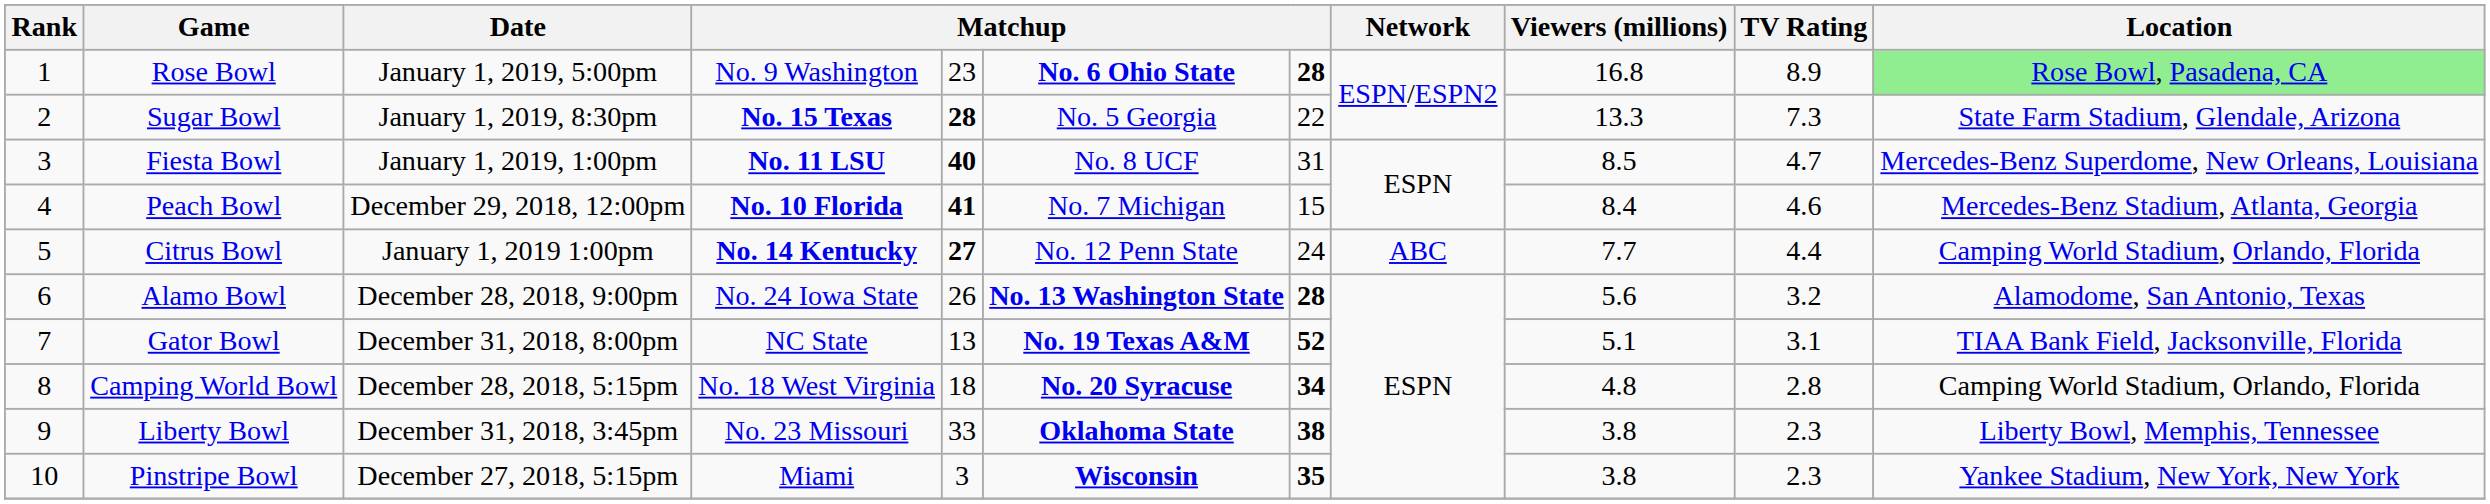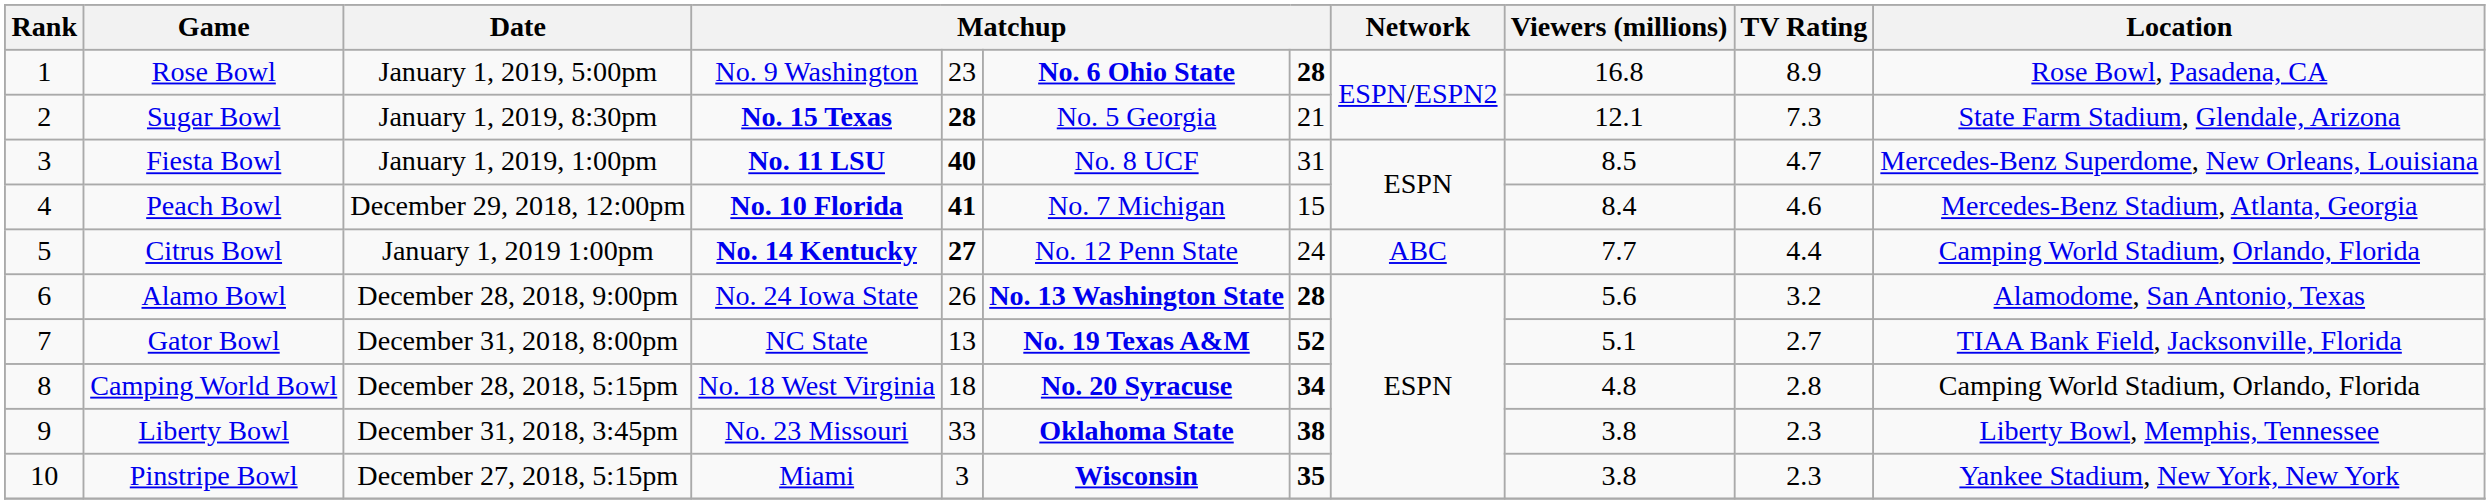 <table class="wikitable" style="font-size: 94%;text-align:center;">
 <tr>
 <th>Rank</th>
 <th>Game</th>
 <th>Date</th>
 <th colspan=4>Matchup</th>
 <th>Network</th>
 <th>Viewers (millions)</th>
 <th>TV Rating</th>
 <th>Location</th>
 </tr>
 <tr>
 <td>1</td>
 <td><a href='#'>Rose Bowl</a></td>
 <td>January 1, 2019, 5:00pm</td>
 <td><a href='#'>No. 9 Washington</a></td>
 <td>23</td>
 <td><strong><a href='#'>No. 6 Ohio State</a></strong></td>
 <td><strong>28</strong></td>
 <td rowspan="2"><a href='#'>ESPN</a>/<a href='#'>ESPN2</a></td>
 <td>16.8</td>
 <td>8.9</td>
-<td style="background: lightgreen;"><a href='#'>Rose Bowl</a>, <a href='#'>Pasadena, CA</a></td>
+<td><a href='#'>Rose Bowl</a>, <a href='#'>Pasadena, CA</a></td>
 </tr>
 <tr>
 <td>2</td>
 <td><a href='#'>Sugar Bowl</a></td>
 <td>January 1, 2019, 8:30pm</td>
 <td><strong><a href='#'>No. 15 Texas</a></strong></td>
 <td><strong>28</strong></td>
 <td><a href='#'>No. 5 Georgia</a></td>
-<td>22</td>
-<td>13.3</td>
+<td>21</td>
+<td>12.1</td>
 <td>7.3</td>
 <td><a href='#'>State Farm Stadium</a>, <a href='#'>Glendale, Arizona</a></td>
 </tr>
 <tr>
 <td>3</td>
 <td><a href='#'>Fiesta Bowl</a></td>
 <td>January 1, 2019, 1:00pm</td>
 <td><strong><a href='#'>No. 11 LSU</a></strong></td>
 <td><strong>40</strong></td>
 <td><a href='#'>No. 8 UCF</a></td>
 <td>31</td>
 <td rowspan="2">ESPN</td>
 <td>8.5</td>
 <td>4.7</td>
 <td><a href='#'>Mercedes-Benz Superdome</a>, <a href='#'>New Orleans, Louisiana</a></td>
 </tr>
 <tr>
 <td>4</td>
 <td><a href='#'>Peach Bowl</a></td>
 <td>December 29, 2018, 12:00pm</td>
 <td><strong><a href='#'>No. 10 Florida</a></strong></td>
 <td><strong>41</strong></td>
 <td><a href='#'>No. 7 Michigan</a></td>
 <td>15</td>
 <td>8.4</td>
 <td>4.6</td>
 <td><a href='#'>Mercedes-Benz Stadium</a>, <a href='#'>Atlanta, Georgia</a></td>
 </tr>
 <tr>
 <td>5</td>
 <td><a href='#'>Citrus Bowl</a></td>
 <td>January 1, 2019 1:00pm</td>
 <td><strong><a href='#'>No. 14 Kentucky</a></strong></td>
 <td><strong>27</strong></td>
 <td><a href='#'>No. 12 Penn State</a></td>
 <td>24</td>
 <td><a href='#'>ABC</a></td>
 <td>7.7</td>
 <td>4.4</td>
 <td><a href='#'>Camping World Stadium</a>, <a href='#'>Orlando, Florida</a></td>
 </tr>
 <tr>
 <td>6</td>
 <td><a href='#'>Alamo Bowl</a></td>
 <td>December 28, 2018, 9:00pm</td>
 <td><a href='#'>No. 24 Iowa State</a></td>
 <td>26</td>
 <td><strong><a href='#'>No. 13 Washington State</a></strong></td>
 <td><strong>28</strong></td>
 <td rowspan="5">ESPN</td>
 <td>5.6</td>
 <td>3.2</td>
 <td><a href='#'>Alamodome</a>, <a href='#'>San Antonio, Texas</a></td>
 </tr>
 <tr>
 <td>7</td>
 <td><a href='#'>Gator Bowl</a></td>
 <td>December 31, 2018, 8:00pm</td>
 <td><a href='#'>NC State</a></td>
 <td>13</td>
 <td><strong><a href='#'>No. 19 Texas A&M</a></strong></td>
 <td><strong>52</strong></td>
 <td>5.1</td>
-<td>3.1</td>
+<td>2.7</td>
 <td><a href='#'>TIAA Bank Field</a>, <a href='#'>Jacksonville, Florida</a></td>
 </tr>
 <tr>
 <td>8</td>
 <td><a href='#'>Camping World Bowl</a></td>
 <td>December 28, 2018, 5:15pm</td>
 <td><a href='#'>No. 18 West Virginia</a></td>
 <td>18</td>
 <td><strong><a href='#'>No. 20 Syracuse</a></strong></td>
 <td><strong>34</strong></td>
 <td>4.8</td>
 <td>2.8</td>
 <td>Camping World Stadium, Orlando, Florida</td>
 </tr>
 <tr>
 <td>9</td>
 <td><a href='#'>Liberty Bowl</a></td>
 <td>December 31, 2018, 3:45pm</td>
 <td><a href='#'>No. 23 Missouri</a></td>
 <td>33</td>
 <td><strong><a href='#'>Oklahoma State</a></strong></td>
 <td><strong>38</strong></td>
 <td>3.8</td>
 <td>2.3</td>
 <td><a href='#'>Liberty Bowl</a>, <a href='#'>Memphis, Tennessee</a></td>
 </tr>
 <tr>
 <td>10</td>
 <td><a href='#'>Pinstripe Bowl</a></td>
 <td>December 27, 2018, 5:15pm</td>
 <td><a href='#'>Miami</a></td>
 <td>3</td>
 <td><strong><a href='#'>Wisconsin</a></strong></td>
 <td><strong>35</strong></td>
 <td>3.8</td>
 <td>2.3</td>
 <td><a href='#'>Yankee Stadium</a>, <a href='#'>New York, New York</a></td>
 </tr>
 <tr>
 </tr>
 </table>
